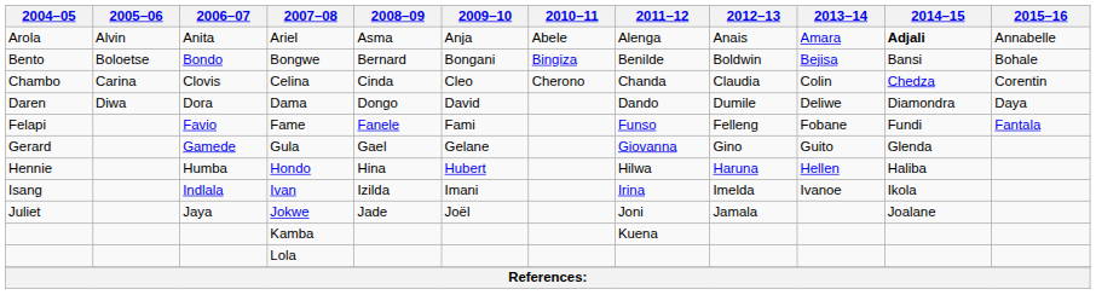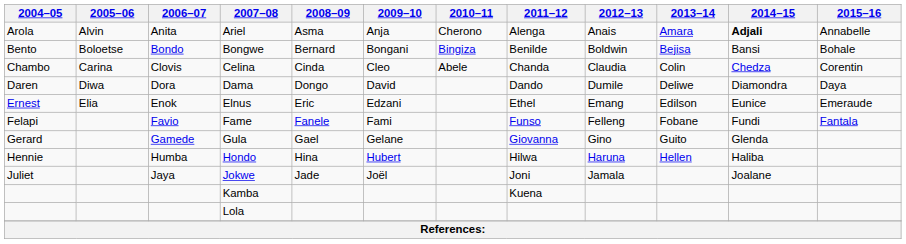 <table class="wikitable" width="100%">
 <tr>
 <th><a href='#'>2004–05</a></th>
 <th><a href='#'>2005–06</a></th>
 <th><a href='#'>2006–07</a></th>
 <th><a href='#'>2007–08</a></th>
 <th><a href='#'>2008–09</a></th>
 <th><a href='#'>2009–10</a></th>
 <th><a href='#'>2010–11</a></th>
 <th><a href='#'>2011–12</a></th>
 <th><a href='#'>2012–13</a></th>
 <th><a href='#'>2013–14</a></th>
 <th><a href='#'>2014–15</a></th>
 <th><a href='#'>2015–16</a></th>
 </tr>
 <tr>
 <td>Arola</td>
 <td>Alvin</td>
 <td>Anita</td>
 <td>Ariel</td>
 <td>Asma</td>
 <td>Anja</td>
-<td>Abele</td>
+<td>Cherono</td>
 <td>Alenga</td>
 <td>Anais</td>
 <td><a href='#'>Amara</a></td>
 <td><strong>Adjali</strong></td>
 <td>Annabelle</td>
 </tr>
 <tr>
 <td>Bento</td>
 <td>Boloetse</td>
 <td><a href='#'>Bondo</a></td>
 <td>Bongwe</td>
 <td>Bernard</td>
 <td>Bongani</td>
 <td><a href='#'>Bingiza</a></td>
 <td>Benilde</td>
 <td>Boldwin</td>
 <td><a href='#'>Bejisa</a></td>
 <td>Bansi</td>
 <td>Bohale</td>
 </tr>
 <tr>
 <td>Chambo</td>
 <td>Carina</td>
 <td>Clovis</td>
 <td>Celina</td>
 <td>Cinda</td>
 <td>Cleo</td>
-<td>Cherono</td>
+<td>Abele</td>
 <td>Chanda</td>
 <td>Claudia</td>
 <td>Colin</td>
 <td><a href='#'>Chedza</a></td>
 <td>Corentin</td>
 </tr>
 <tr>
 <td>Daren</td>
 <td>Diwa</td>
 <td>Dora</td>
 <td>Dama</td>
 <td>Dongo</td>
 <td>David</td>
 <td></td>
 <td>Dando</td>
 <td>Dumile</td>
 <td>Deliwe</td>
 <td>Diamondra</td>
 <td>Daya</td>
+</tr>
+<tr>
+<td><a href='#'>Ernest</a></td>
+<td>Elia</td>
+<td>Enok</td>
+<td>Elnus</td>
+<td>Eric</td>
+<td>Edzani</td>
+<td></td>
+<td>Ethel</td>
+<td>Emang</td>
+<td>Edilson</td>
+<td>Eunice</td>
+<td>Emeraude</td>
 </tr>
 <tr>
 <td>Felapi</td>
 <td></td>
 <td><a href='#'>Favio</a></td>
 <td>Fame</td>
 <td><a href='#'>Fanele</a></td>
 <td>Fami</td>
 <td></td>
 <td><a href='#'>Funso</a></td>
 <td>Felleng</td>
 <td>Fobane</td>
 <td>Fundi</td>
 <td><a href='#'>Fantala</a></td>
 </tr>
 <tr>
 <td>Gerard</td>
 <td></td>
 <td><a href='#'>Gamede</a></td>
 <td>Gula</td>
 <td>Gael</td>
 <td>Gelane</td>
 <td></td>
 <td><a href='#'>Giovanna</a></td>
 <td>Gino</td>
 <td>Guito</td>
 <td>Glenda</td>
 <td></td>
 </tr>
 <tr>
 <td>Hennie</td>
 <td></td>
 <td>Humba</td>
 <td><a href='#'>Hondo</a></td>
 <td>Hina</td>
 <td><a href='#'>Hubert</a></td>
 <td></td>
 <td>Hilwa</td>
 <td><a href='#'>Haruna</a></td>
 <td><a href='#'>Hellen</a></td>
 <td>Haliba</td>
-<td></td>
-</tr>
-<tr>
-<td>Isang</td>
-<td></td>
-<td><a href='#'>Indlala</a></td>
-<td><a href='#'>Ivan</a></td>
-<td>Izilda</td>
-<td>Imani</td>
-<td></td>
-<td><a href='#'>Irina</a></td>
-<td>Imelda</td>
-<td>Ivanoe</td>
-<td>Ikola</td>
 <td></td>
 </tr>
 <tr>
 <td>Juliet</td>
 <td></td>
 <td>Jaya</td>
 <td><a href='#'>Jokwe</a></td>
 <td>Jade</td>
 <td>Joël</td>
 <td></td>
 <td>Joni</td>
 <td>Jamala</td>
 <td></td>
 <td>Joalane</td>
 <td></td>
 </tr>
 <tr>
 <td></td>
 <td></td>
 <td></td>
 <td>Kamba</td>
 <td></td>
 <td></td>
 <td></td>
 <td>Kuena</td>
 <td></td>
 <td></td>
 <td></td>
 <td></td>
 </tr>
 <tr>
 <td></td>
 <td></td>
 <td></td>
 <td>Lola</td>
 <td></td>
 <td></td>
 <td></td>
 <td></td>
 <td></td>
 <td></td>
 <td></td>
 <td></td>
 </tr>
 <tr>
 </tr>
 <tr class="sortbottom">
 <th colspan="12">References:</th>
 </tr>
 </table>
